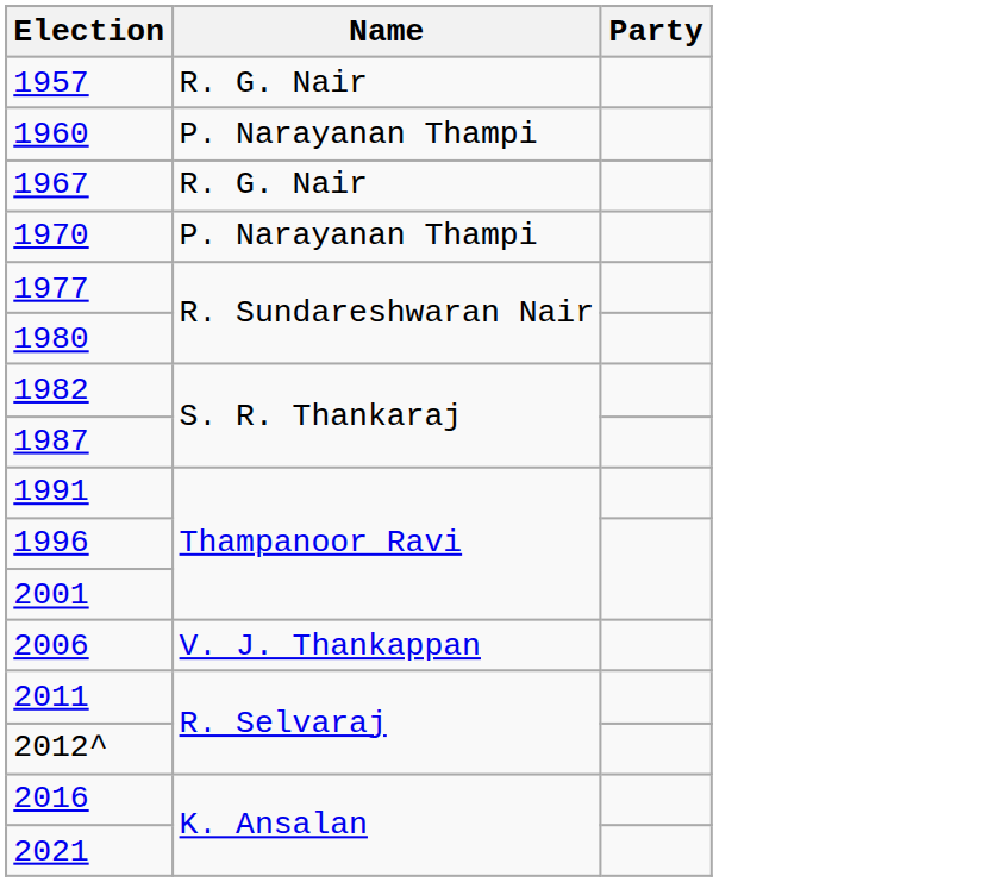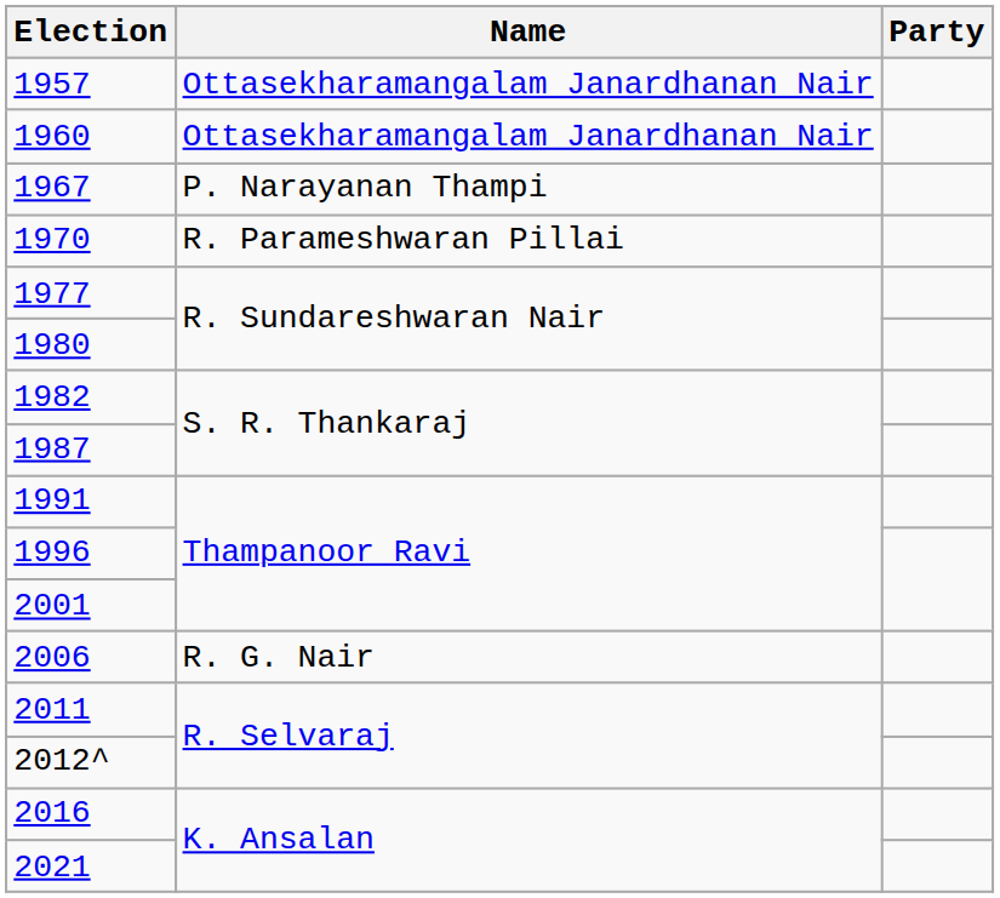 <table class="wikitable sortable">
 <tr>
 <th>Election</th>
 <th>Name</th>
 <th colspan="2">Party</th>
 </tr>
 <tr>
 <td><a href='#'>1957</a></td>
-<td>R. G. Nair</td>
+<td><a href='#'>Ottasekharamangalam Janardhanan Nair</a></td>
 <td></td>
 </tr>
 <tr>
 <td><a href='#'>1960</a></td>
+<td><a href='#'>Ottasekharamangalam Janardhanan Nair</a></td>
+<td></td>
+</tr>
+<tr>
+<td><a href='#'>1967</a></td>
 <td>P. Narayanan Thampi</td>
 <td></td>
 </tr>
 <tr>
-<td><a href='#'>1967</a></td>
-<td>R. G. Nair</td>
-<td></td>
-</tr>
-<tr>
 <td><a href='#'>1970</a></td>
-<td>P. Narayanan Thampi</td>
+<td>R. Parameshwaran Pillai</td>
 <td></td>
 </tr>
 <tr>
 <td><a href='#'>1977</a></td>
 <td rowspan="2">R. Sundareshwaran Nair</td>
 <td></td>
 </tr>
 <tr>
 <td><a href='#'>1980</a></td>
 </tr>
 <tr>
 <td><a href='#'>1982</a></td>
 <td rowspan="2">S. R. Thankaraj</td>
 <td></td>
 </tr>
 <tr>
 <td><a href='#'>1987</a></td>
 </tr>
 <tr>
 <td><a href='#'>1991</a></td>
 <td rowspan="3"><a href='#'>Thampanoor Ravi</a></td>
 <td></td>
 </tr>
 <tr>
 <td><a href='#'>1996</a></td>
 </tr>
 <tr>
 <td><a href='#'>2001</a></td>
 </tr>
 <tr>
 <td><a href='#'>2006</a></td>
-<td><a href='#'>V. J. Thankappan</a></td>
+<td>R. G. Nair</td>
 <td></td>
 </tr>
 <tr>
 <td><a href='#'>2011</a></td>
 <td rowspan="2"><a href='#'>R. Selvaraj</a></td>
 </tr>
 <tr>
 <td>2012^</td>
 <td></td>
 </tr>
 <tr>
 <td><a href='#'>2016</a></td>
 <td rowspan="2"><a href='#'>K. Ansalan</a></td>
 <td></td>
 </tr>
 <tr>
 <td><a href='#'>2021</a></td>
 </tr>
 </table>
